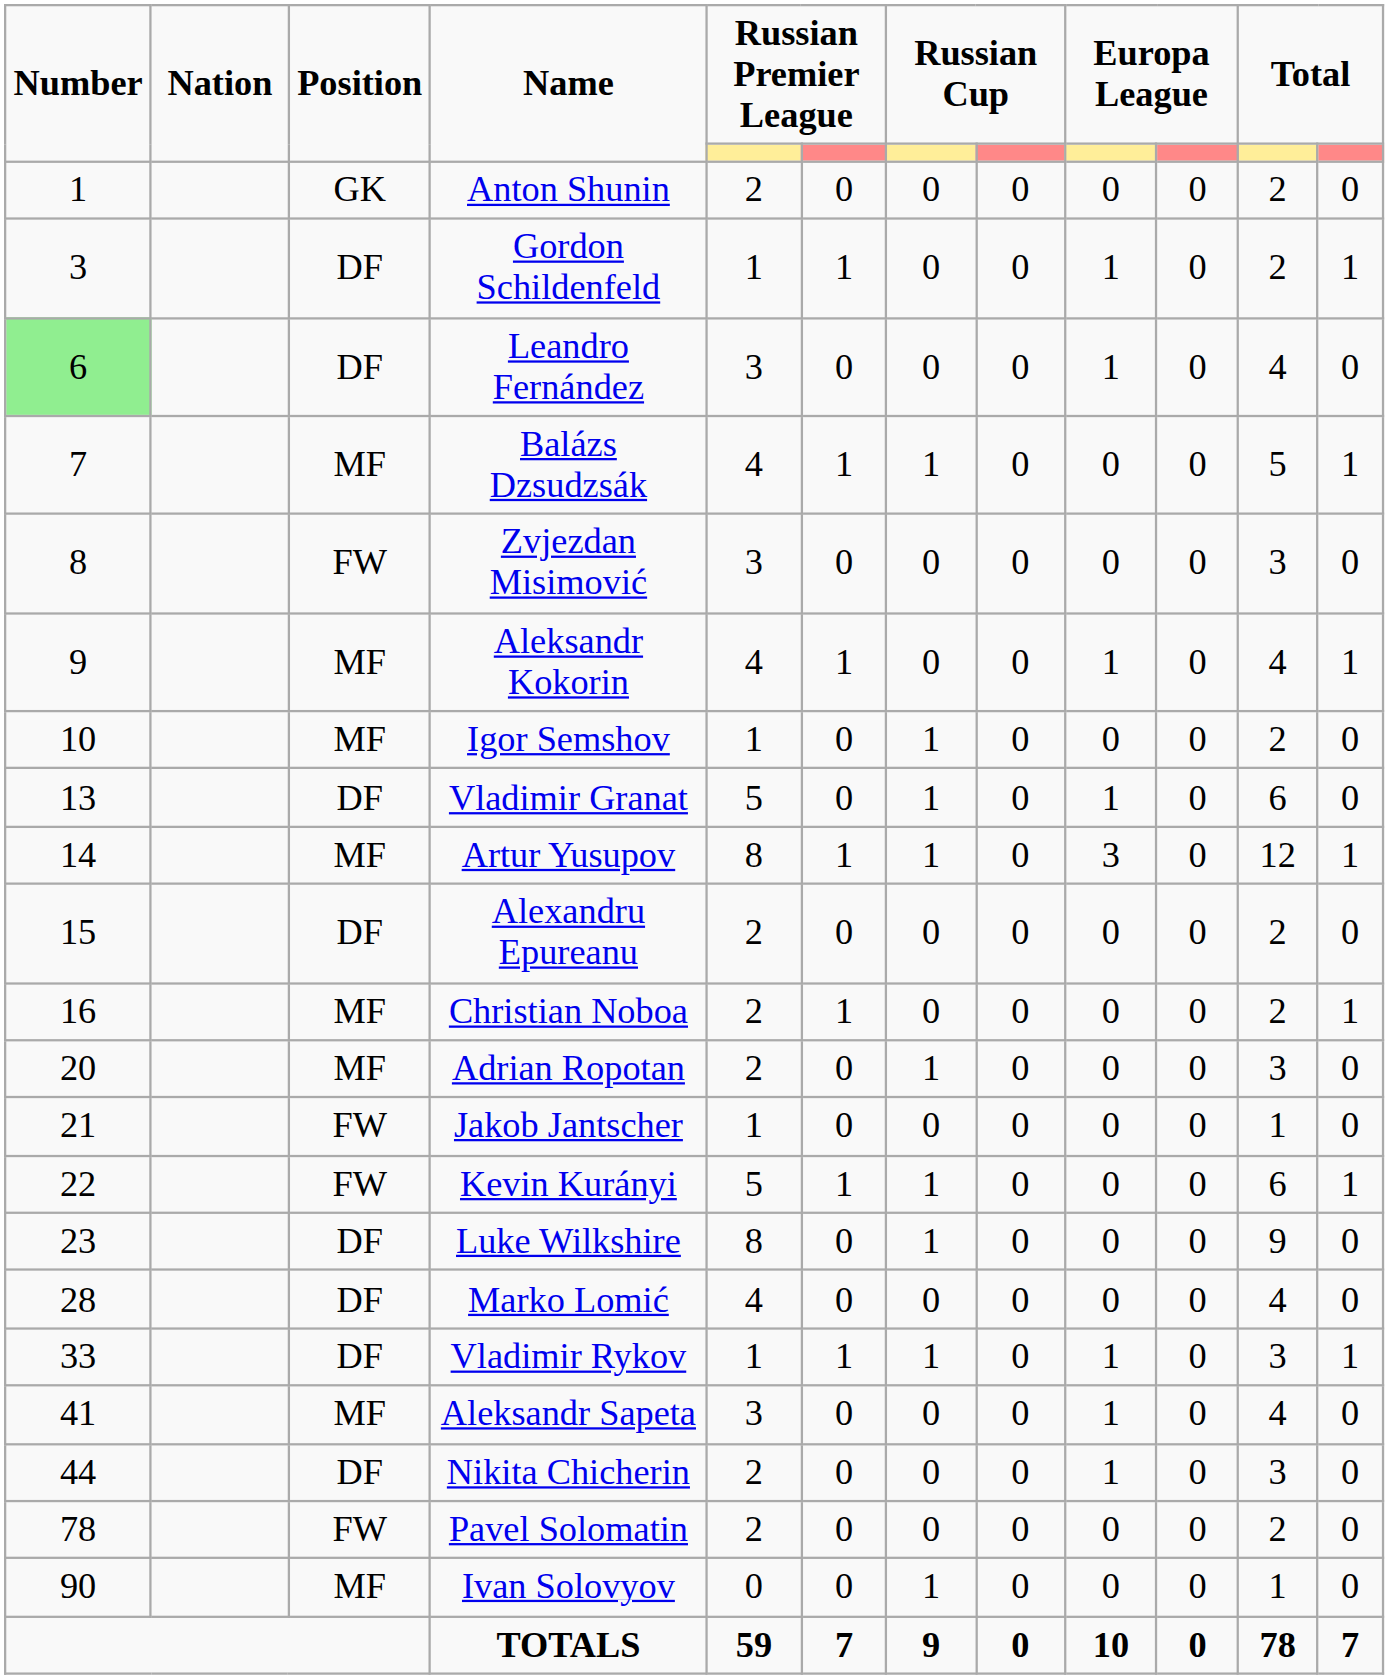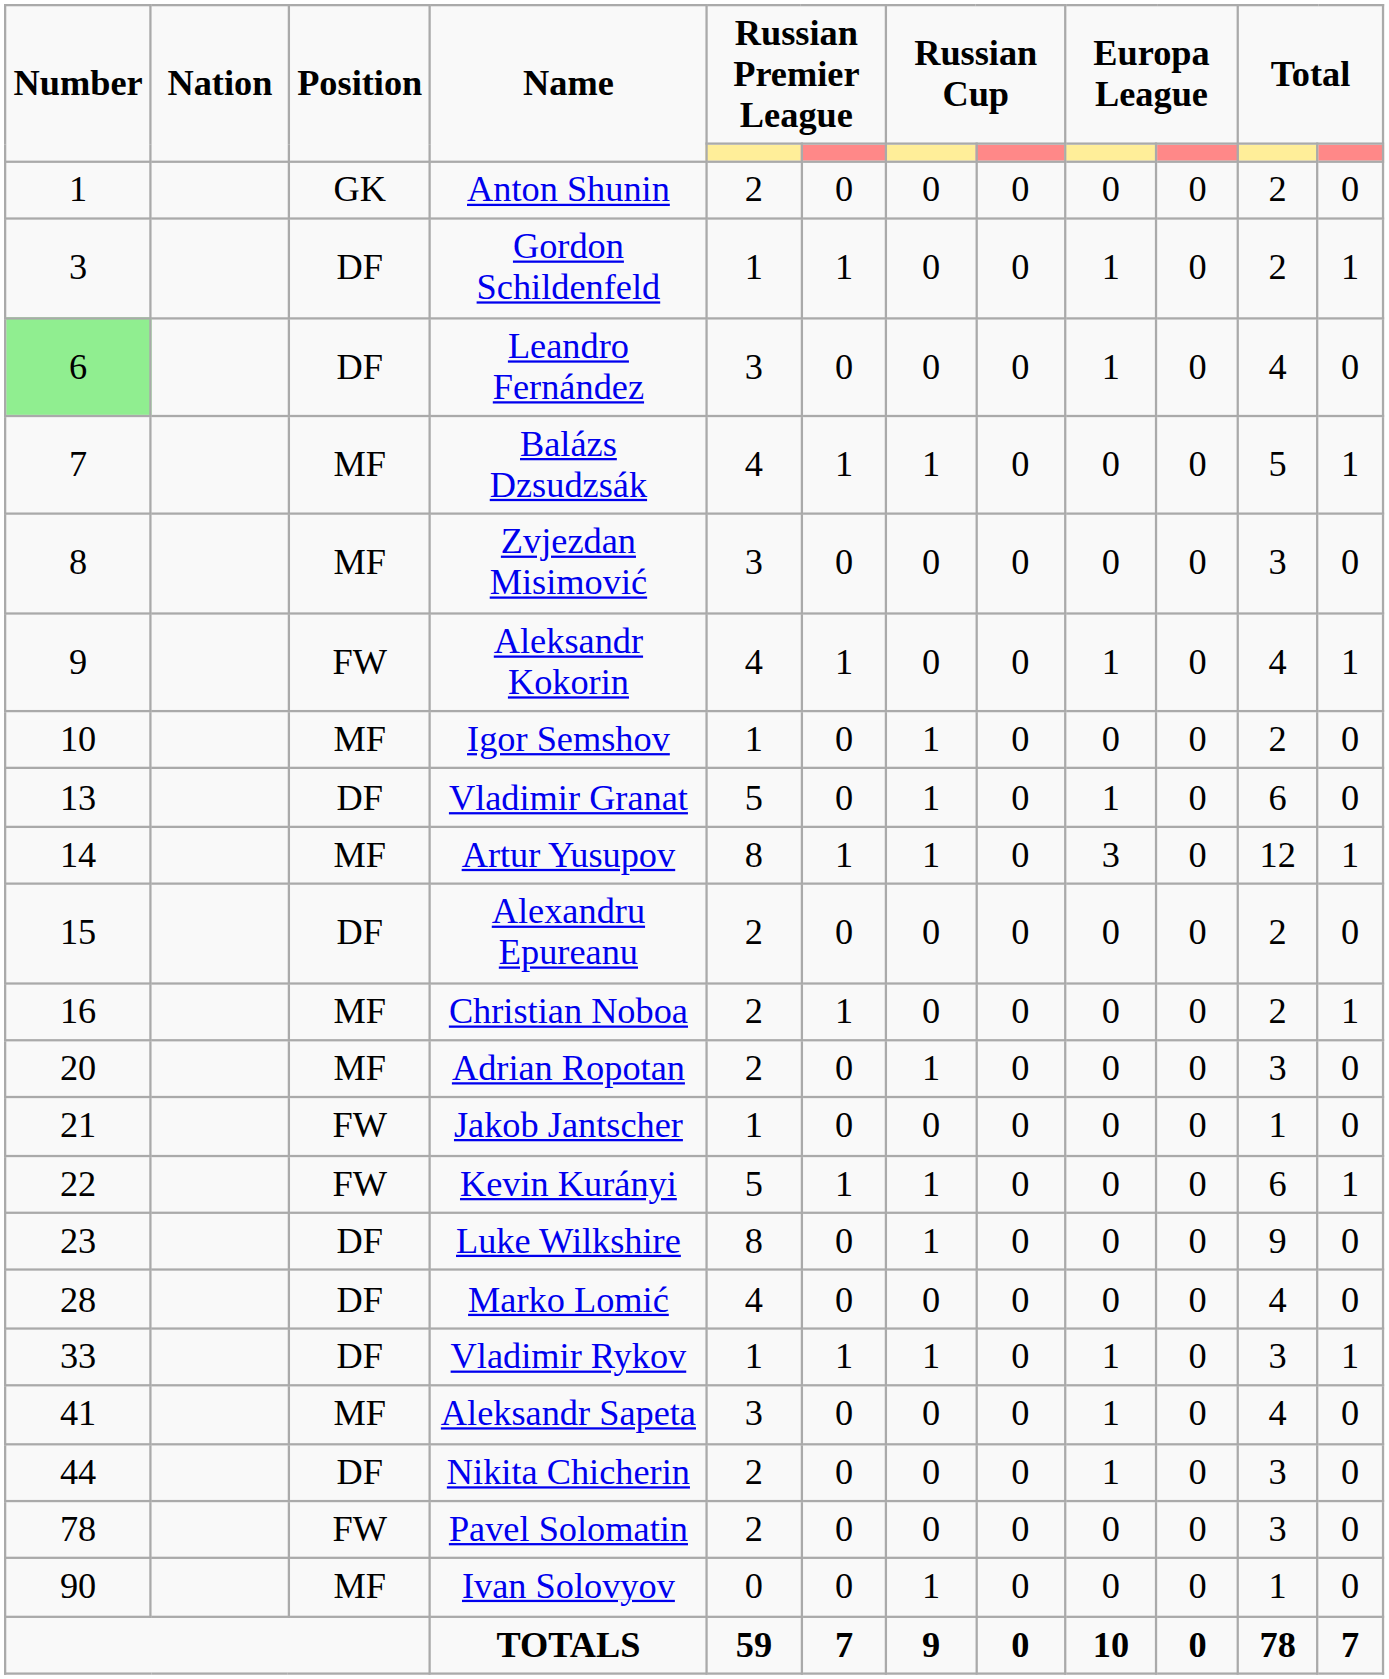 <table class="wikitable" style="font-size: 100%; text-align: center;">
 <tr>
 <td rowspan="2" width="10%" align="center"><strong>Number</strong></td>
 <td rowspan="2" width="10%" align="center"><strong>Nation</strong></td>
 <td rowspan="2" width="10%" align="center"><strong>Position</strong></td>
 <td rowspan="2" width="20%" align="center"><strong>Name</strong></td>
 <td colspan="2" align="center"><strong>Russian Premier League</strong></td>
 <td colspan="2" align="center"><strong>Russian Cup</strong></td>
 <td colspan="2" align="center"><strong>Europa League</strong></td>
 <td colspan="2" align="center"><strong>Total</strong></td>
 </tr>
 <tr>
 <th width=60 style="background: #FFEE99"></th>
 <th width=60 style="background: #FF8888"></th>
 <th width=60 style="background: #FFEE99"></th>
 <th width=60 style="background: #FF8888"></th>
 <th width=60 style="background: #FFEE99"></th>
 <th width=60 style="background: #FF8888"></th>
 <th width=60 style="background: #FFEE99"></th>
 <th width=60 style="background: #FF8888"></th>
 </tr>
 <tr>
 <td>1</td>
 <td></td>
 <td>GK</td>
 <td><a href='#'>Anton Shunin</a></td>
 <td>2</td>
 <td>0</td>
 <td>0</td>
 <td>0</td>
 <td>0</td>
 <td>0</td>
 <td>2</td>
 <td>0</td>
 </tr>
 <tr>
 <td>3</td>
 <td></td>
 <td>DF</td>
 <td><a href='#'>Gordon Schildenfeld</a></td>
 <td>1</td>
 <td>1</td>
 <td>0</td>
 <td>0</td>
 <td>1</td>
 <td>0</td>
 <td>2</td>
 <td>1</td>
 </tr>
 <tr>
 <td style="background: lightgreen;">6</td>
 <td></td>
 <td>DF</td>
 <td><a href='#'>Leandro Fernández</a></td>
 <td>3</td>
 <td>0</td>
 <td>0</td>
 <td>0</td>
 <td>1</td>
 <td>0</td>
 <td>4</td>
 <td>0</td>
 </tr>
 <tr>
 <td>7</td>
 <td></td>
 <td>MF</td>
 <td><a href='#'>Balázs Dzsudzsák</a></td>
 <td>4</td>
 <td>1</td>
 <td>1</td>
 <td>0</td>
 <td>0</td>
 <td>0</td>
 <td>5</td>
 <td>1</td>
 </tr>
 <tr>
 <td>8</td>
 <td></td>
-<td>FW</td>
+<td>MF</td>
 <td><a href='#'>Zvjezdan Misimović</a></td>
 <td>3</td>
 <td>0</td>
 <td>0</td>
 <td>0</td>
 <td>0</td>
 <td>0</td>
 <td>3</td>
 <td>0</td>
 </tr>
 <tr>
 <td>9</td>
 <td></td>
-<td>MF</td>
+<td>FW</td>
 <td><a href='#'>Aleksandr Kokorin</a></td>
 <td>4</td>
 <td>1</td>
 <td>0</td>
 <td>0</td>
 <td>1</td>
 <td>0</td>
 <td>4</td>
 <td>1</td>
 </tr>
 <tr>
 <td>10</td>
 <td></td>
 <td>MF</td>
 <td><a href='#'>Igor Semshov</a></td>
 <td>1</td>
 <td>0</td>
 <td>1</td>
 <td>0</td>
 <td>0</td>
 <td>0</td>
 <td>2</td>
 <td>0</td>
 </tr>
 <tr>
 <td>13</td>
 <td></td>
 <td>DF</td>
 <td><a href='#'>Vladimir Granat</a></td>
 <td>5</td>
 <td>0</td>
 <td>1</td>
 <td>0</td>
 <td>1</td>
 <td>0</td>
 <td>6</td>
 <td>0</td>
 </tr>
 <tr>
 <td>14</td>
 <td></td>
 <td>MF</td>
 <td><a href='#'>Artur Yusupov</a></td>
 <td>8</td>
 <td>1</td>
 <td>1</td>
 <td>0</td>
 <td>3</td>
 <td>0</td>
 <td>12</td>
 <td>1</td>
 </tr>
 <tr>
 <td>15</td>
 <td></td>
 <td>DF</td>
 <td><a href='#'>Alexandru Epureanu</a></td>
 <td>2</td>
 <td>0</td>
 <td>0</td>
 <td>0</td>
 <td>0</td>
 <td>0</td>
 <td>2</td>
 <td>0</td>
 </tr>
 <tr>
 <td>16</td>
 <td></td>
 <td>MF</td>
 <td><a href='#'>Christian Noboa</a></td>
 <td>2</td>
 <td>1</td>
 <td>0</td>
 <td>0</td>
 <td>0</td>
 <td>0</td>
 <td>2</td>
 <td>1</td>
 </tr>
 <tr>
 <td>20</td>
 <td></td>
 <td>MF</td>
 <td><a href='#'>Adrian Ropotan</a></td>
 <td>2</td>
 <td>0</td>
 <td>1</td>
 <td>0</td>
 <td>0</td>
 <td>0</td>
 <td>3</td>
 <td>0</td>
 </tr>
 <tr>
 <td>21</td>
 <td></td>
 <td>FW</td>
 <td><a href='#'>Jakob Jantscher</a></td>
 <td>1</td>
 <td>0</td>
 <td>0</td>
 <td>0</td>
 <td>0</td>
 <td>0</td>
 <td>1</td>
 <td>0</td>
 </tr>
 <tr>
 <td>22</td>
 <td></td>
 <td>FW</td>
 <td><a href='#'>Kevin Kurányi</a></td>
 <td>5</td>
 <td>1</td>
 <td>1</td>
 <td>0</td>
 <td>0</td>
 <td>0</td>
 <td>6</td>
 <td>1</td>
 </tr>
 <tr>
 <td>23</td>
 <td></td>
 <td>DF</td>
 <td><a href='#'>Luke Wilkshire</a></td>
 <td>8</td>
 <td>0</td>
 <td>1</td>
 <td>0</td>
 <td>0</td>
 <td>0</td>
 <td>9</td>
 <td>0</td>
 </tr>
 <tr>
 <td>28</td>
 <td></td>
 <td>DF</td>
 <td><a href='#'>Marko Lomić</a></td>
 <td>4</td>
 <td>0</td>
 <td>0</td>
 <td>0</td>
 <td>0</td>
 <td>0</td>
 <td>4</td>
 <td>0</td>
 </tr>
 <tr>
 <td>33</td>
 <td></td>
 <td>DF</td>
 <td><a href='#'>Vladimir Rykov</a></td>
 <td>1</td>
 <td>1</td>
 <td>1</td>
 <td>0</td>
 <td>1</td>
 <td>0</td>
 <td>3</td>
 <td>1</td>
 </tr>
 <tr>
 <td>41</td>
 <td></td>
 <td>MF</td>
 <td><a href='#'>Aleksandr Sapeta</a></td>
 <td>3</td>
 <td>0</td>
 <td>0</td>
 <td>0</td>
 <td>1</td>
 <td>0</td>
 <td>4</td>
 <td>0</td>
 </tr>
 <tr>
 <td>44</td>
 <td></td>
 <td>DF</td>
 <td><a href='#'>Nikita Chicherin</a></td>
 <td>2</td>
 <td>0</td>
 <td>0</td>
 <td>0</td>
 <td>1</td>
 <td>0</td>
 <td>3</td>
 <td>0</td>
 </tr>
 <tr>
 <td>78</td>
 <td></td>
 <td>FW</td>
 <td><a href='#'>Pavel Solomatin</a></td>
 <td>2</td>
 <td>0</td>
 <td>0</td>
 <td>0</td>
 <td>0</td>
 <td>0</td>
-<td>2</td>
+<td>3</td>
 <td>0</td>
 </tr>
 <tr>
 <td>90</td>
 <td></td>
 <td>MF</td>
 <td><a href='#'>Ivan Solovyov</a></td>
 <td>0</td>
 <td>0</td>
 <td>1</td>
 <td>0</td>
 <td>0</td>
 <td>0</td>
 <td>1</td>
 <td>0</td>
 </tr>
 <tr>
 <td colspan="3"></td>
 <td><strong>TOTALS</strong></td>
 <td><strong>59</strong></td>
 <td><strong>7</strong></td>
 <td><strong>9</strong></td>
 <td><strong>0</strong></td>
 <td><strong>10</strong></td>
 <td><strong>0</strong></td>
 <td><strong>78</strong></td>
 <td><strong>7</strong></td>
 </tr>
 </table>
